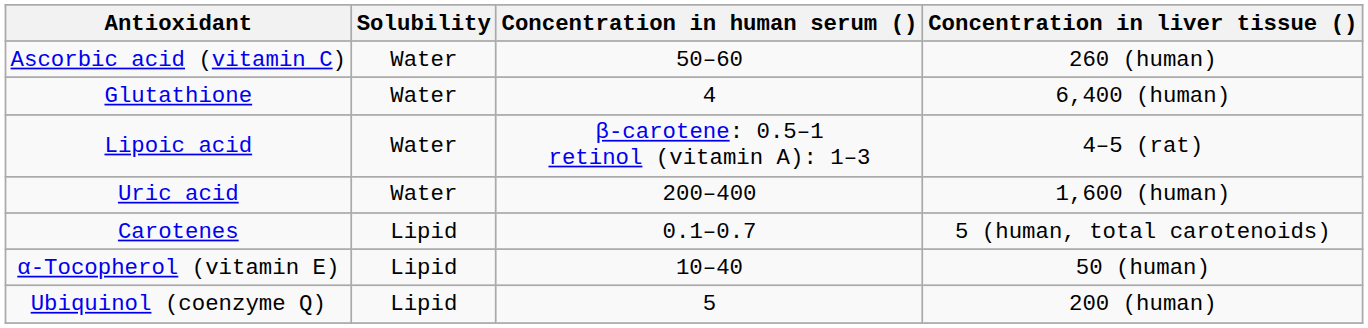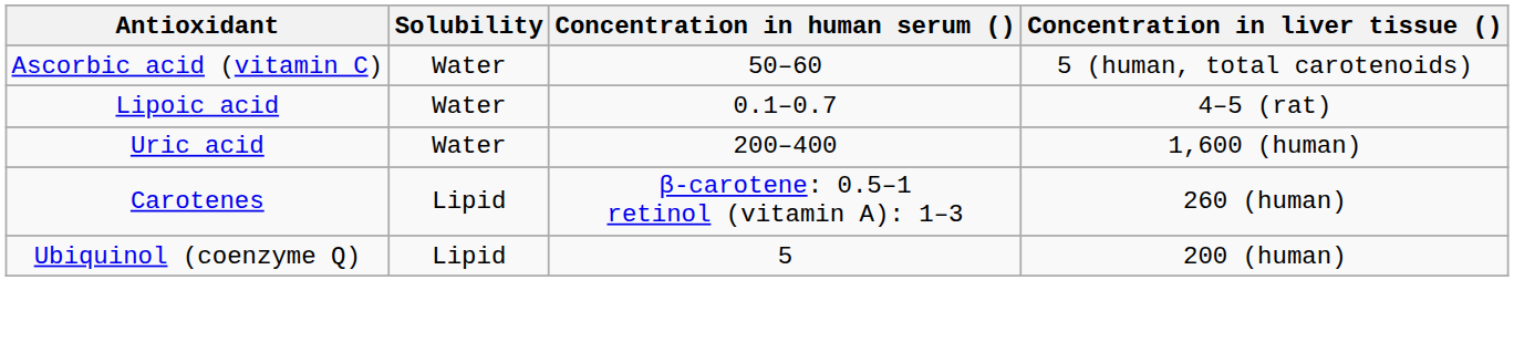 <table class="wikitable" style="margin-left: auto; margin-right: auto; text-align:center;">
 <tr>
 <th>Antioxidant</th>
 <th>Solubility</th>
 <th>Concentration in human serum ()</th>
 <th>Concentration in liver tissue ()</th>
 </tr>
 <tr>
 <td><a href='#'>Ascorbic acid</a> (<a href='#'>vitamin C</a>)</td>
 <td>Water</td>
 <td>50–60</td>
-<td>260 (human)</td>
-</tr>
-<tr>
-<td><a href='#'>Glutathione</a></td>
-<td>Water</td>
-<td>4</td>
-<td>6,400 (human)</td>
+<td>5 (human, total carotenoids)</td>
 </tr>
 <tr>
 <td><a href='#'>Lipoic acid</a></td>
 <td>Water</td>
-<td><a href='#'>β-carotene</a>: 0.5–1<br><a href='#'>retinol</a> (vitamin A): 1–3</td>
+<td>0.1–0.7</td>
 <td>4–5 (rat)</td>
 </tr>
 <tr>
 <td><a href='#'>Uric acid</a></td>
 <td>Water</td>
 <td>200–400</td>
 <td>1,600 (human)</td>
 </tr>
 <tr>
 <td><a href='#'>Carotenes</a></td>
 <td>Lipid</td>
-<td>0.1–0.7</td>
-<td>5 (human, total carotenoids)</td>
-</tr>
-<tr>
-<td><a href='#'>α-Tocopherol</a> (vitamin E)</td>
-<td>Lipid</td>
-<td>10–40</td>
-<td>50 (human)</td>
+<td><a href='#'>β-carotene</a>: 0.5–1<br><a href='#'>retinol</a> (vitamin A): 1–3</td>
+<td>260 (human)</td>
 </tr>
 <tr>
 <td><a href='#'>Ubiquinol</a> (coenzyme Q)</td>
 <td>Lipid</td>
 <td>5</td>
 <td>200 (human)</td>
 </tr>
 </table>
